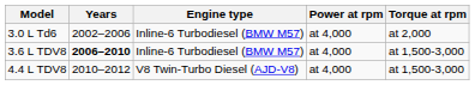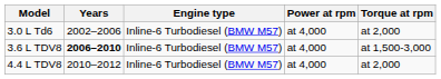 <table class="wikitable">
 <tr>
 <th>Model</th>
 <th>Years</th>
 <th>Engine type</th>
 <th>Power at rpm</th>
 <th>Torque at rpm</th>
 </tr>
 <tr>
 <td>3.0 L Td6</td>
 <td>2002–2006</td>
 <td> Inline-6 Turbodiesel (<a href='#'>BMW M57</a>)</td>
 <td> at 4,000</td>
 <td> at 2,000</td>
 </tr>
 <tr>
 <td>3.6 L TDV8</td>
 <td><strong>2006–2010</strong></td>
 <td> Inline-6 Turbodiesel (<a href='#'>BMW M57</a>)</td>
 <td> at 4,000</td>
 <td> at 1,500-3,000</td>
 </tr>
 <tr>
 <td>4.4 L TDV8</td>
 <td>2010–2012</td>
-<td> V8 Twin-Turbo Diesel (<a href='#'>AJD-V8</a>)</td>
+<td> Inline-6 Turbodiesel (<a href='#'>BMW M57</a>)</td>
 <td> at 4,000</td>
-<td> at 1,500-3,000</td>
+<td> at 2,000</td>
 </tr>
 </table>
